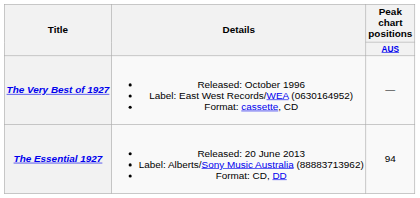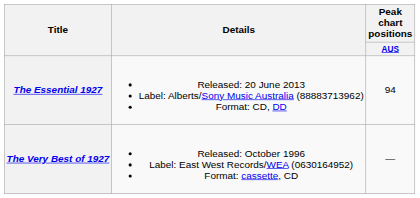 <table class="wikitable plainrowheaders" style="text-align:center;">
 <tr>
 <th rowspan="2">Title</th>
 <th rowspan="2">Details</th>
 <th>Peak chart positions</th>
 </tr>
 <tr style="font-size:smaller;">
 <th style="width:30px;"><a href='#'>AUS</a><br></th>
 </tr>
 <tr>
+<th scope="row"><em><a href='#'>The Essential 1927</a></em></th>
+<td><br><ul><li>Released: 20 June 2013</li><li>Label: Alberts/<a href='#'>Sony Music Australia</a> (88883713962)</li><li>Format: CD, <a href='#'>DD</a></li></ul></td>
+<td>94</td>
+</tr>
+<tr>
 <th scope="row"><em><a href='#'>The Very Best of 1927</a></em></th>
 <td><br><ul><li>Released: October 1996</li><li>Label: East West Records/<a href='#'>WEA</a> (0630164952)</li><li>Format: <a href='#'>cassette</a>, CD</li></ul></td>
 <td>—</td>
 </tr>
-<tr>
-<th scope="row"><em><a href='#'>The Essential 1927</a></em></th>
-<td><br><ul><li>Released: 20 June 2013</li><li>Label: Alberts/<a href='#'>Sony Music Australia</a> (88883713962)</li><li>Format: CD, <a href='#'>DD</a></li></ul></td>
-<td>94</td>
-</tr>
 </table>
